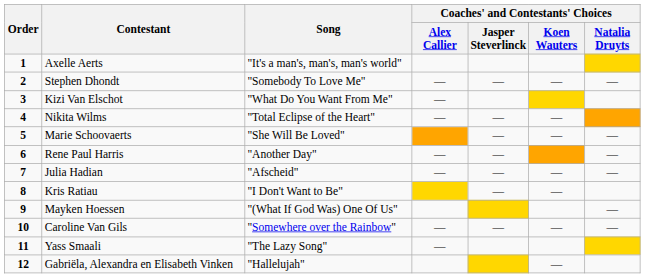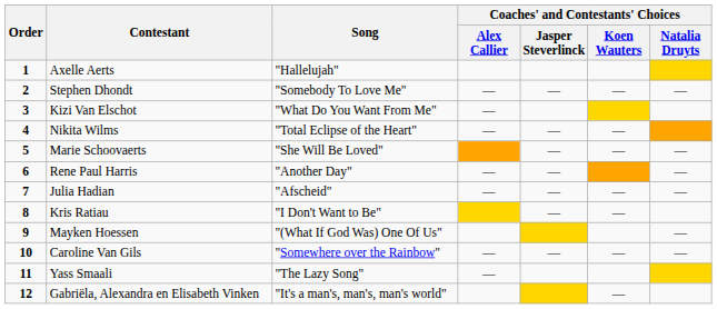 <table class="wikitable" style="width:100%;">
 <tr>
 <th rowspan=2>Order</th>
 <th rowspan=2>Contestant</th>
 <th rowspan=2>Song</th>
 <th colspan=4>Coaches' and Contestants' Choices</th>
 </tr>
 <tr>
 <th width="70"><a href='#'>Alex Callier</a></th>
 <th width="70">Jasper Steverlinck</th>
 <th width="70"><a href='#'>Koen Wauters</a></th>
 <th width="70"><a href='#'>Natalia Druyts</a></th>
 </tr>
 <tr>
 <td align="center"><strong>1</strong></td>
 <td>Axelle Aerts</td>
-<td>"It's a man's, man's, man's world"</td>
+<td>"Hallelujah"</td>
 <td style="text-align:center;"></td>
 <td style="text-align:center;"></td>
 <td style="text-align:center;"></td>
 <td style="background:gold;text-align:center;"></td>
 </tr>
 <tr>
 <td align="center"><strong>2</strong></td>
 <td>Stephen Dhondt</td>
 <td>"Somebody To Love Me"</td>
 <td align="center">—</td>
 <td align="center">—</td>
 <td align="center">—</td>
 <td align="center">—</td>
 </tr>
 <tr>
 <td align="center"><strong>3</strong></td>
 <td>Kizi Van Elschot</td>
 <td>"What Do You Want From Me"</td>
 <td align="center">—</td>
 <td style="text-align:center;"></td>
 <td style="background:gold;text-align:center;"></td>
 <td style="text-align:center;"></td>
 </tr>
 <tr>
 <td align="center"><strong>4</strong></td>
 <td>Nikita Wilms</td>
 <td>"Total Eclipse of the Heart"</td>
 <td align="center">—</td>
 <td align="center">—</td>
 <td align="center">—</td>
 <td style="background:orange;text-align:center;"></td>
 </tr>
 <tr>
 <td align="center"><strong>5</strong></td>
 <td>Marie Schoovaerts</td>
 <td>"She Will Be Loved"</td>
 <td style="background:orange;text-align:center;"></td>
 <td align="center">—</td>
 <td align="center">—</td>
 <td align="center">—</td>
 </tr>
 <tr>
 <td align="center"><strong>6</strong></td>
 <td>Rene Paul Harris</td>
 <td>"Another Day"</td>
 <td align="center">—</td>
 <td align="center">—</td>
 <td style="background:orange;text-align:center;"></td>
 <td align="center">—</td>
 </tr>
 <tr>
 <td align="center"><strong>7</strong></td>
 <td>Julia Hadian</td>
 <td>"Afscheid"</td>
 <td align="center">—</td>
 <td align="center">—</td>
 <td align="center">—</td>
 <td align="center">—</td>
 </tr>
 <tr>
 <td align="center"><strong>8</strong></td>
 <td>Kris Ratiau</td>
 <td>"I Don't Want to Be"</td>
 <td style="background:gold;text-align:center;"></td>
 <td align="center">—</td>
 <td align="center">—</td>
 <td style="text-align:center;"></td>
 </tr>
 <tr>
 <td align="center"><strong>9</strong></td>
 <td>Mayken Hoessen</td>
 <td>"(What If God Was) One Of Us"</td>
 <td style="text-align:center;"></td>
 <td style="background:gold;text-align:center;"></td>
 <td style="text-align:center;"></td>
 <td align="center">—</td>
 </tr>
 <tr>
 <td align="center"><strong>10</strong></td>
 <td>Caroline Van Gils</td>
 <td>"<a href='#'>Somewhere over the Rainbow</a>"</td>
 <td align="center">—</td>
 <td align="center">—</td>
 <td align="center">—</td>
 <td align="center">—</td>
 </tr>
 <tr>
 <td align="center"><strong>11</strong></td>
 <td>Yass Smaali</td>
 <td>"The Lazy Song"</td>
 <td align="center">—</td>
 <td style="text-align:center;"></td>
 <td style="text-align:center;"></td>
 <td style="background:gold;text-align:center;"></td>
 </tr>
 <tr>
 <td align="center"><strong>12</strong></td>
 <td>Gabriëla, Alexandra en Elisabeth Vinken</td>
-<td>"Hallelujah"</td>
+<td>"It's a man's, man's, man's world"</td>
 <td style="text-align:center;"></td>
 <td style="background:gold;text-align:center;"></td>
 <td align="center">—</td>
 <td style="text-align:center;"></td>
 </tr>
 </table>
